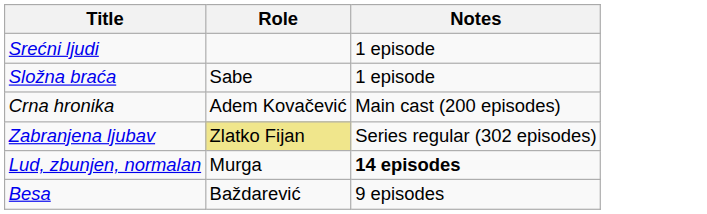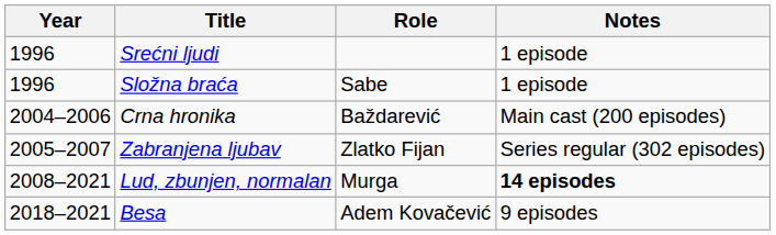 <table class="wikitable sortable">
 <tr>
+<th>Year</th>
 <th>Title</th>
 <th>Role</th>
 <th class="unsortable">Notes</th>
 </tr>
 <tr>
+<td>1996</td>
 <td><em><a href='#'>Srećni ljudi</a></em></td>
 <td></td>
 <td>1 episode</td>
 </tr>
 <tr>
+<td>1996</td>
 <td><em><a href='#'>Složna braća</a></em></td>
 <td>Sabe</td>
 <td>1 episode</td>
 </tr>
 <tr>
+<td>2004–2006</td>
 <td><em>Crna hronika</em></td>
-<td>Adem Kovačević</td>
+<td>Baždarević</td>
 <td>Main cast (200 episodes)</td>
 </tr>
 <tr>
+<td>2005–2007</td>
 <td><em><a href='#'>Zabranjena ljubav</a></em></td>
-<td style="background: khaki;">Zlatko Fijan</td>
+<td>Zlatko Fijan</td>
 <td>Series regular (302 episodes)</td>
 </tr>
 <tr>
+<td>2008–2021</td>
 <td><em><a href='#'>Lud, zbunjen, normalan</a></em></td>
 <td>Murga</td>
 <td><strong>14 episodes</strong></td>
 </tr>
 <tr>
+<td>2018–2021</td>
 <td><em><a href='#'>Besa</a></em></td>
-<td>Baždarević</td>
+<td>Adem Kovačević</td>
 <td>9 episodes</td>
 </tr>
 </table>
